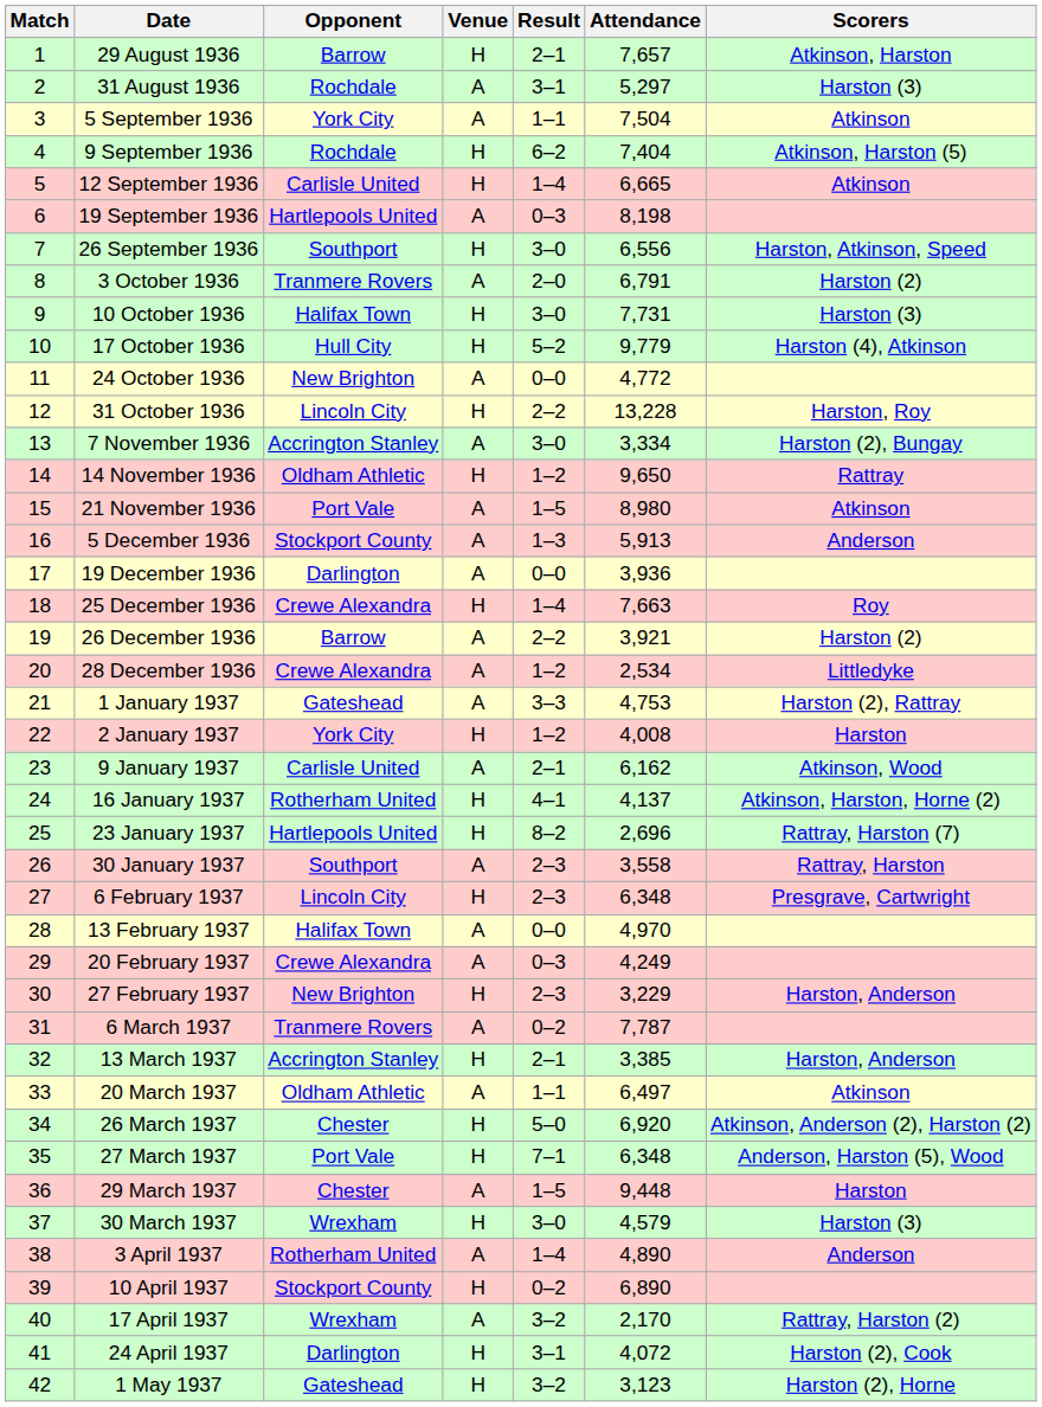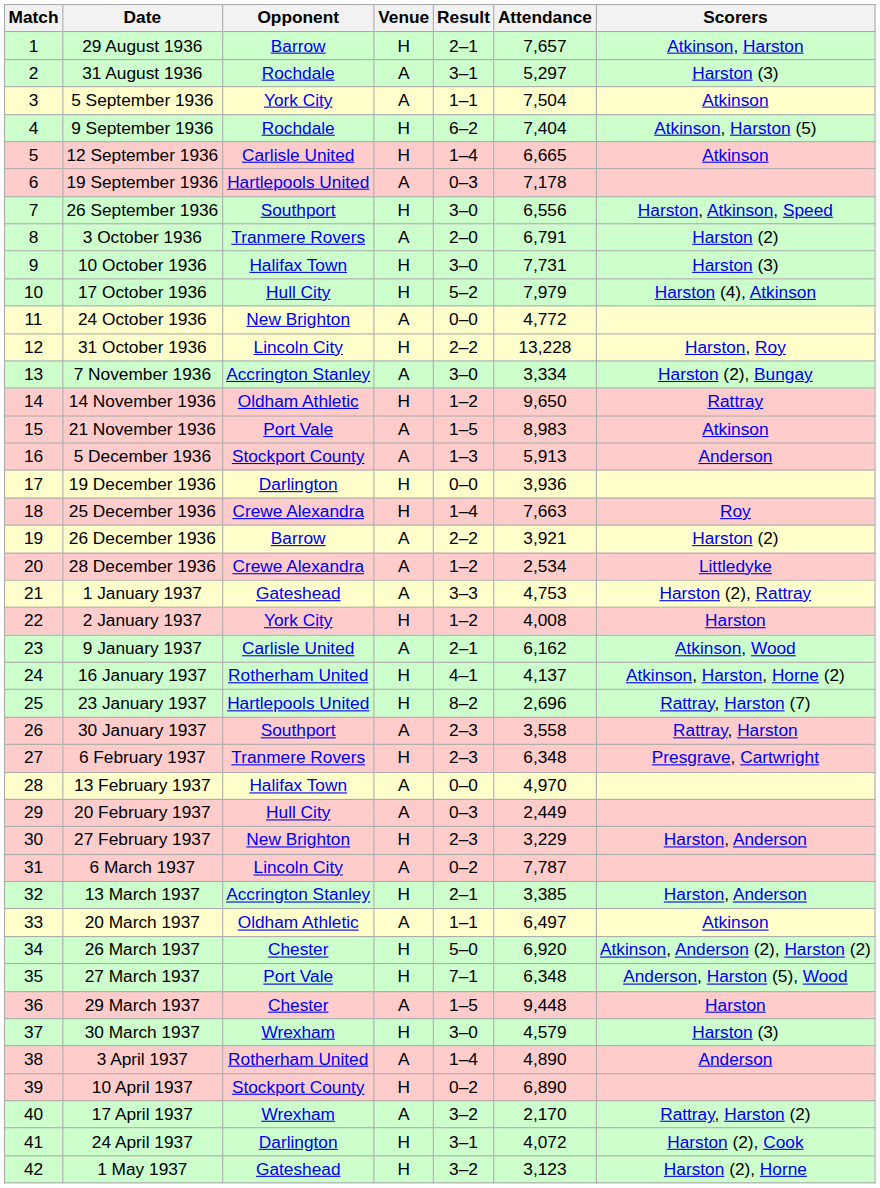 <table class="wikitable " style="font-size:100%; text-align:center">
 <tr>
 <th>Match</th>
 <th>Date</th>
 <th>Opponent</th>
 <th>Venue</th>
 <th>Result</th>
 <th>Attendance</th>
 <th>Scorers</th>
 </tr>
 <tr style="background: #CCFFCC;">
 <td>1</td>
 <td>29 August 1936</td>
 <td><a href='#'>Barrow</a></td>
 <td>H</td>
 <td>2–1</td>
 <td>7,657</td>
 <td><a href='#'>Atkinson</a>, <a href='#'>Harston</a></td>
 </tr>
 <tr style="background: #CCFFCC;">
 <td>2</td>
 <td>31 August 1936</td>
 <td><a href='#'>Rochdale</a></td>
 <td>A</td>
 <td>3–1</td>
 <td>5,297</td>
 <td><a href='#'>Harston</a> (3)</td>
 </tr>
 <tr style="background: #FFFFCC;">
 <td>3</td>
 <td>5 September 1936</td>
 <td><a href='#'>York City</a></td>
 <td>A</td>
 <td>1–1</td>
 <td>7,504</td>
 <td><a href='#'>Atkinson</a></td>
 </tr>
 <tr style="background: #CCFFCC;">
 <td>4</td>
 <td>9 September 1936</td>
 <td><a href='#'>Rochdale</a></td>
 <td>H</td>
 <td>6–2</td>
 <td>7,404</td>
 <td><a href='#'>Atkinson</a>, <a href='#'>Harston</a> (5)</td>
 </tr>
 <tr style="background: #FFCCCC;">
 <td>5</td>
 <td>12 September 1936</td>
 <td><a href='#'>Carlisle United</a></td>
 <td>H</td>
 <td>1–4</td>
 <td>6,665</td>
 <td><a href='#'>Atkinson</a></td>
 </tr>
 <tr style="background: #FFCCCC;">
 <td>6</td>
 <td>19 September 1936</td>
 <td><a href='#'>Hartlepools United</a></td>
 <td>A</td>
 <td>0–3</td>
-<td>8,198</td>
+<td>7,178</td>
 <td></td>
 </tr>
 <tr style="background: #CCFFCC;">
 <td>7</td>
 <td>26 September 1936</td>
 <td><a href='#'>Southport</a></td>
 <td>H</td>
 <td>3–0</td>
 <td>6,556</td>
 <td><a href='#'>Harston</a>, <a href='#'>Atkinson</a>, <a href='#'>Speed</a></td>
 </tr>
 <tr style="background: #CCFFCC;">
 <td>8</td>
 <td>3 October 1936</td>
 <td><a href='#'>Tranmere Rovers</a></td>
 <td>A</td>
 <td>2–0</td>
 <td>6,791</td>
 <td><a href='#'>Harston</a> (2)</td>
 </tr>
 <tr style="background: #CCFFCC;">
 <td>9</td>
 <td>10 October 1936</td>
 <td><a href='#'>Halifax Town</a></td>
 <td>H</td>
 <td>3–0</td>
 <td>7,731</td>
 <td><a href='#'>Harston</a> (3)</td>
 </tr>
 <tr style="background: #CCFFCC;">
 <td>10</td>
 <td>17 October 1936</td>
 <td><a href='#'>Hull City</a></td>
 <td>H</td>
 <td>5–2</td>
-<td>9,779</td>
+<td>7,979</td>
 <td><a href='#'>Harston</a> (4), <a href='#'>Atkinson</a></td>
 </tr>
 <tr style="background: #FFFFCC;">
 <td>11</td>
 <td>24 October 1936</td>
 <td><a href='#'>New Brighton</a></td>
 <td>A</td>
 <td>0–0</td>
 <td>4,772</td>
 <td></td>
 </tr>
 <tr style="background: #FFFFCC;">
 <td>12</td>
 <td>31 October 1936</td>
 <td><a href='#'>Lincoln City</a></td>
 <td>H</td>
 <td>2–2</td>
 <td>13,228</td>
 <td><a href='#'>Harston</a>, <a href='#'>Roy</a></td>
 </tr>
 <tr style="background: #CCFFCC;">
 <td>13</td>
 <td>7 November 1936</td>
 <td><a href='#'>Accrington Stanley</a></td>
 <td>A</td>
 <td>3–0</td>
 <td>3,334</td>
 <td><a href='#'>Harston</a> (2), <a href='#'>Bungay</a></td>
 </tr>
 <tr style="background: #FFCCCC;">
 <td>14</td>
 <td>14 November 1936</td>
 <td><a href='#'>Oldham Athletic</a></td>
 <td>H</td>
 <td>1–2</td>
 <td>9,650</td>
 <td><a href='#'>Rattray</a></td>
 </tr>
 <tr style="background: #FFCCCC;">
 <td>15</td>
 <td>21 November 1936</td>
 <td><a href='#'>Port Vale</a></td>
 <td>A</td>
 <td>1–5</td>
-<td>8,980</td>
+<td>8,983</td>
 <td><a href='#'>Atkinson</a></td>
 </tr>
 <tr style="background: #FFCCCC;">
 <td>16</td>
 <td>5 December 1936</td>
 <td><a href='#'>Stockport County</a></td>
 <td>A</td>
 <td>1–3</td>
 <td>5,913</td>
 <td><a href='#'>Anderson</a></td>
 </tr>
 <tr style="background: #FFFFCC;">
 <td>17</td>
 <td>19 December 1936</td>
 <td><a href='#'>Darlington</a></td>
-<td>A</td>
+<td>H</td>
 <td>0–0</td>
 <td>3,936</td>
 <td></td>
 </tr>
 <tr style="background: #FFCCCC;">
 <td>18</td>
 <td>25 December 1936</td>
 <td><a href='#'>Crewe Alexandra</a></td>
 <td>H</td>
 <td>1–4</td>
 <td>7,663</td>
 <td><a href='#'>Roy</a></td>
 </tr>
 <tr style="background: #FFFFCC;">
 <td>19</td>
 <td>26 December 1936</td>
 <td><a href='#'>Barrow</a></td>
 <td>A</td>
 <td>2–2</td>
 <td>3,921</td>
 <td><a href='#'>Harston</a> (2)</td>
 </tr>
 <tr style="background: #FFCCCC;">
 <td>20</td>
 <td>28 December 1936</td>
 <td><a href='#'>Crewe Alexandra</a></td>
 <td>A</td>
 <td>1–2</td>
 <td>2,534</td>
 <td><a href='#'>Littledyke</a></td>
 </tr>
 <tr style="background: #FFFFCC;">
 <td>21</td>
 <td>1 January 1937</td>
 <td><a href='#'>Gateshead</a></td>
 <td>A</td>
 <td>3–3</td>
 <td>4,753</td>
 <td><a href='#'>Harston</a> (2), <a href='#'>Rattray</a></td>
 </tr>
 <tr style="background: #FFCCCC;">
 <td>22</td>
 <td>2 January 1937</td>
 <td><a href='#'>York City</a></td>
 <td>H</td>
 <td>1–2</td>
 <td>4,008</td>
 <td><a href='#'>Harston</a></td>
 </tr>
 <tr style="background: #CCFFCC;">
 <td>23</td>
 <td>9 January 1937</td>
 <td><a href='#'>Carlisle United</a></td>
 <td>A</td>
 <td>2–1</td>
 <td>6,162</td>
 <td><a href='#'>Atkinson</a>, <a href='#'>Wood</a></td>
 </tr>
 <tr style="background: #CCFFCC;">
 <td>24</td>
 <td>16 January 1937</td>
 <td><a href='#'>Rotherham United</a></td>
 <td>H</td>
 <td>4–1</td>
 <td>4,137</td>
 <td><a href='#'>Atkinson</a>, <a href='#'>Harston</a>, <a href='#'>Horne</a> (2)</td>
 </tr>
 <tr style="background: #CCFFCC;">
 <td>25</td>
 <td>23 January 1937</td>
 <td><a href='#'>Hartlepools United</a></td>
 <td>H</td>
 <td>8–2</td>
 <td>2,696</td>
 <td><a href='#'>Rattray</a>, <a href='#'>Harston</a> (7)</td>
 </tr>
 <tr style="background: #FFCCCC;">
 <td>26</td>
 <td>30 January 1937</td>
 <td><a href='#'>Southport</a></td>
 <td>A</td>
 <td>2–3</td>
 <td>3,558</td>
 <td><a href='#'>Rattray</a>, <a href='#'>Harston</a></td>
 </tr>
 <tr style="background: #FFCCCC;">
 <td>27</td>
 <td>6 February 1937</td>
-<td><a href='#'>Lincoln City</a></td>
+<td><a href='#'>Tranmere Rovers</a></td>
 <td>H</td>
 <td>2–3</td>
 <td>6,348</td>
 <td><a href='#'>Presgrave</a>, <a href='#'>Cartwright</a></td>
 </tr>
 <tr style="background: #FFFFCC;">
 <td>28</td>
 <td>13 February 1937</td>
 <td><a href='#'>Halifax Town</a></td>
 <td>A</td>
 <td>0–0</td>
 <td>4,970</td>
 <td></td>
 </tr>
 <tr style="background: #FFCCCC;">
 <td>29</td>
 <td>20 February 1937</td>
-<td><a href='#'>Crewe Alexandra</a></td>
+<td><a href='#'>Hull City</a></td>
 <td>A</td>
 <td>0–3</td>
-<td>4,249</td>
+<td>2,449</td>
 <td></td>
 </tr>
 <tr style="background: #FFCCCC;">
 <td>30</td>
 <td>27 February 1937</td>
 <td><a href='#'>New Brighton</a></td>
 <td>H</td>
 <td>2–3</td>
 <td>3,229</td>
 <td><a href='#'>Harston</a>, <a href='#'>Anderson</a></td>
 </tr>
 <tr style="background: #FFCCCC;">
 <td>31</td>
 <td>6 March 1937</td>
-<td><a href='#'>Tranmere Rovers</a></td>
+<td><a href='#'>Lincoln City</a></td>
 <td>A</td>
 <td>0–2</td>
 <td>7,787</td>
 <td></td>
 </tr>
 <tr style="background: #CCFFCC;">
 <td>32</td>
 <td>13 March 1937</td>
 <td><a href='#'>Accrington Stanley</a></td>
 <td>H</td>
 <td>2–1</td>
 <td>3,385</td>
 <td><a href='#'>Harston</a>, <a href='#'>Anderson</a></td>
 </tr>
 <tr style="background: #FFFFCC;">
 <td>33</td>
 <td>20 March 1937</td>
 <td><a href='#'>Oldham Athletic</a></td>
 <td>A</td>
 <td>1–1</td>
 <td>6,497</td>
 <td><a href='#'>Atkinson</a></td>
 </tr>
 <tr style="background: #CCFFCC;">
 <td>34</td>
 <td>26 March 1937</td>
 <td><a href='#'>Chester</a></td>
 <td>H</td>
 <td>5–0</td>
 <td>6,920</td>
 <td><a href='#'>Atkinson</a>, <a href='#'>Anderson</a> (2), <a href='#'>Harston</a> (2)</td>
 </tr>
 <tr style="background: #CCFFCC;">
 <td>35</td>
 <td>27 March 1937</td>
 <td><a href='#'>Port Vale</a></td>
 <td>H</td>
 <td>7–1</td>
 <td>6,348</td>
 <td><a href='#'>Anderson</a>, <a href='#'>Harston</a> (5), <a href='#'>Wood</a></td>
 </tr>
 <tr style="background: #FFCCCC;">
 <td>36</td>
 <td>29 March 1937</td>
 <td><a href='#'>Chester</a></td>
 <td>A</td>
 <td>1–5</td>
 <td>9,448</td>
 <td><a href='#'>Harston</a></td>
 </tr>
 <tr style="background: #CCFFCC;">
 <td>37</td>
 <td>30 March 1937</td>
 <td><a href='#'>Wrexham</a></td>
 <td>H</td>
 <td>3–0</td>
 <td>4,579</td>
 <td><a href='#'>Harston</a> (3)</td>
 </tr>
 <tr style="background: #FFCCCC;">
 <td>38</td>
 <td>3 April 1937</td>
 <td><a href='#'>Rotherham United</a></td>
 <td>A</td>
 <td>1–4</td>
 <td>4,890</td>
 <td><a href='#'>Anderson</a></td>
 </tr>
 <tr style="background: #FFCCCC;">
 <td>39</td>
 <td>10 April 1937</td>
 <td><a href='#'>Stockport County</a></td>
 <td>H</td>
 <td>0–2</td>
 <td>6,890</td>
 <td></td>
 </tr>
 <tr style="background: #CCFFCC;">
 <td>40</td>
 <td>17 April 1937</td>
 <td><a href='#'>Wrexham</a></td>
 <td>A</td>
 <td>3–2</td>
 <td>2,170</td>
 <td><a href='#'>Rattray</a>, <a href='#'>Harston</a> (2)</td>
 </tr>
 <tr style="background: #CCFFCC;">
 <td>41</td>
 <td>24 April 1937</td>
 <td><a href='#'>Darlington</a></td>
 <td>H</td>
 <td>3–1</td>
 <td>4,072</td>
 <td><a href='#'>Harston</a> (2), <a href='#'>Cook</a></td>
 </tr>
 <tr style="background: #CCFFCC;">
 <td>42</td>
 <td>1 May 1937</td>
 <td><a href='#'>Gateshead</a></td>
 <td>H</td>
 <td>3–2</td>
 <td>3,123</td>
 <td><a href='#'>Harston</a> (2), <a href='#'>Horne</a></td>
 </tr>
 </table>
